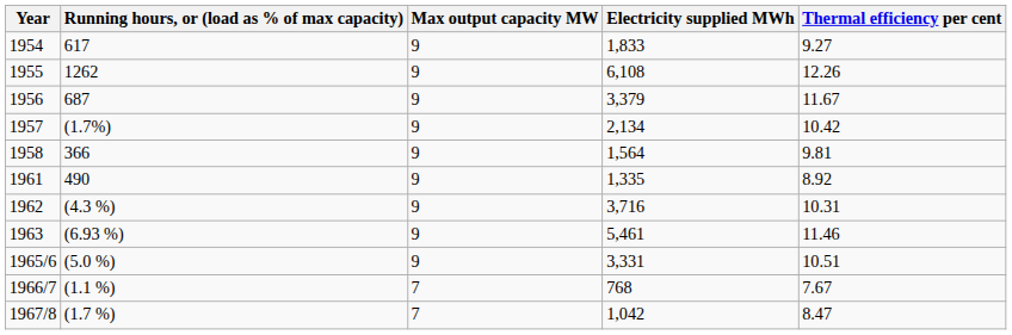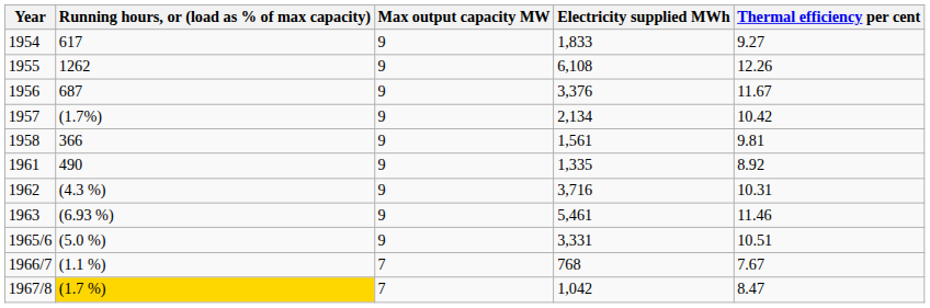 <table class="wikitable">
 <tr>
 <th>Year</th>
 <th>Running hours, or (load as % of max capacity)</th>
 <th>Max output capacity MW</th>
 <th>Electricity supplied MWh</th>
 <th><a href='#'>Thermal efficiency</a> per cent</th>
 </tr>
 <tr>
 <td>1954</td>
 <td>617</td>
 <td>9</td>
 <td>1,833</td>
 <td>9.27</td>
 </tr>
 <tr>
 <td>1955</td>
 <td>1262</td>
 <td>9</td>
 <td>6,108</td>
 <td>12.26</td>
 </tr>
 <tr>
 <td>1956</td>
 <td>687</td>
 <td>9</td>
-<td>3,379</td>
+<td>3,376</td>
 <td>11.67</td>
 </tr>
 <tr>
 <td>1957</td>
 <td>(1.7%)</td>
 <td>9</td>
 <td>2,134</td>
 <td>10.42</td>
 </tr>
 <tr>
 <td>1958</td>
 <td>366</td>
 <td>9</td>
-<td>1,564</td>
+<td>1,561</td>
 <td>9.81</td>
 </tr>
 <tr>
 <td>1961</td>
 <td>490</td>
 <td>9</td>
 <td>1,335</td>
 <td>8.92</td>
 </tr>
 <tr>
 <td>1962</td>
 <td>(4.3 %)</td>
 <td>9</td>
 <td>3,716</td>
 <td>10.31</td>
 </tr>
 <tr>
 <td>1963</td>
 <td>(6.93 %)</td>
 <td>9</td>
 <td>5,461</td>
 <td>11.46</td>
 </tr>
 <tr>
 <td>1965/6</td>
 <td>(5.0 %)</td>
 <td>9</td>
 <td>3,331</td>
 <td>10.51</td>
 </tr>
 <tr>
 <td>1966/7</td>
 <td>(1.1 %)</td>
 <td>7</td>
 <td>768</td>
 <td>7.67</td>
 </tr>
 <tr>
 <td>1967/8</td>
-<td>(1.7 %)</td>
+<td style="background: gold;">(1.7 %)</td>
 <td>7</td>
 <td>1,042</td>
 <td>8.47</td>
 </tr>
 </table>
